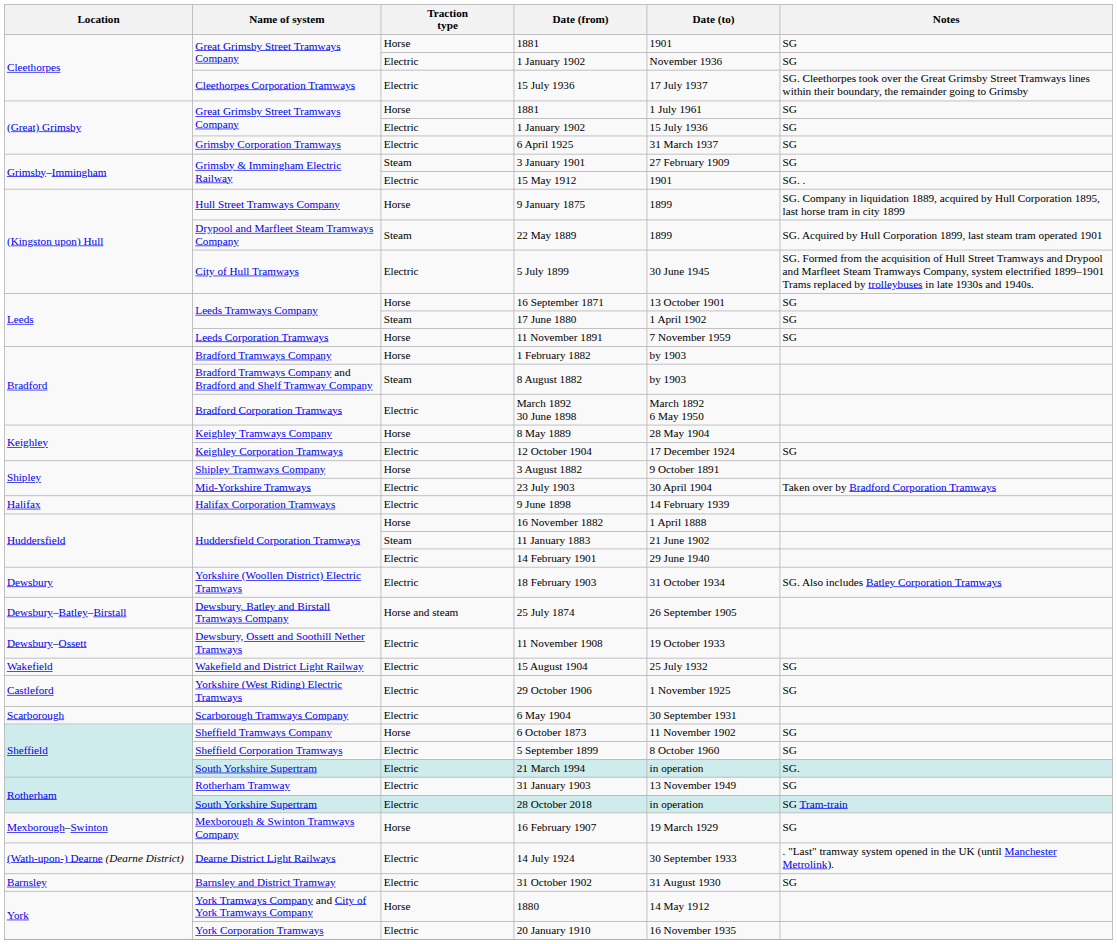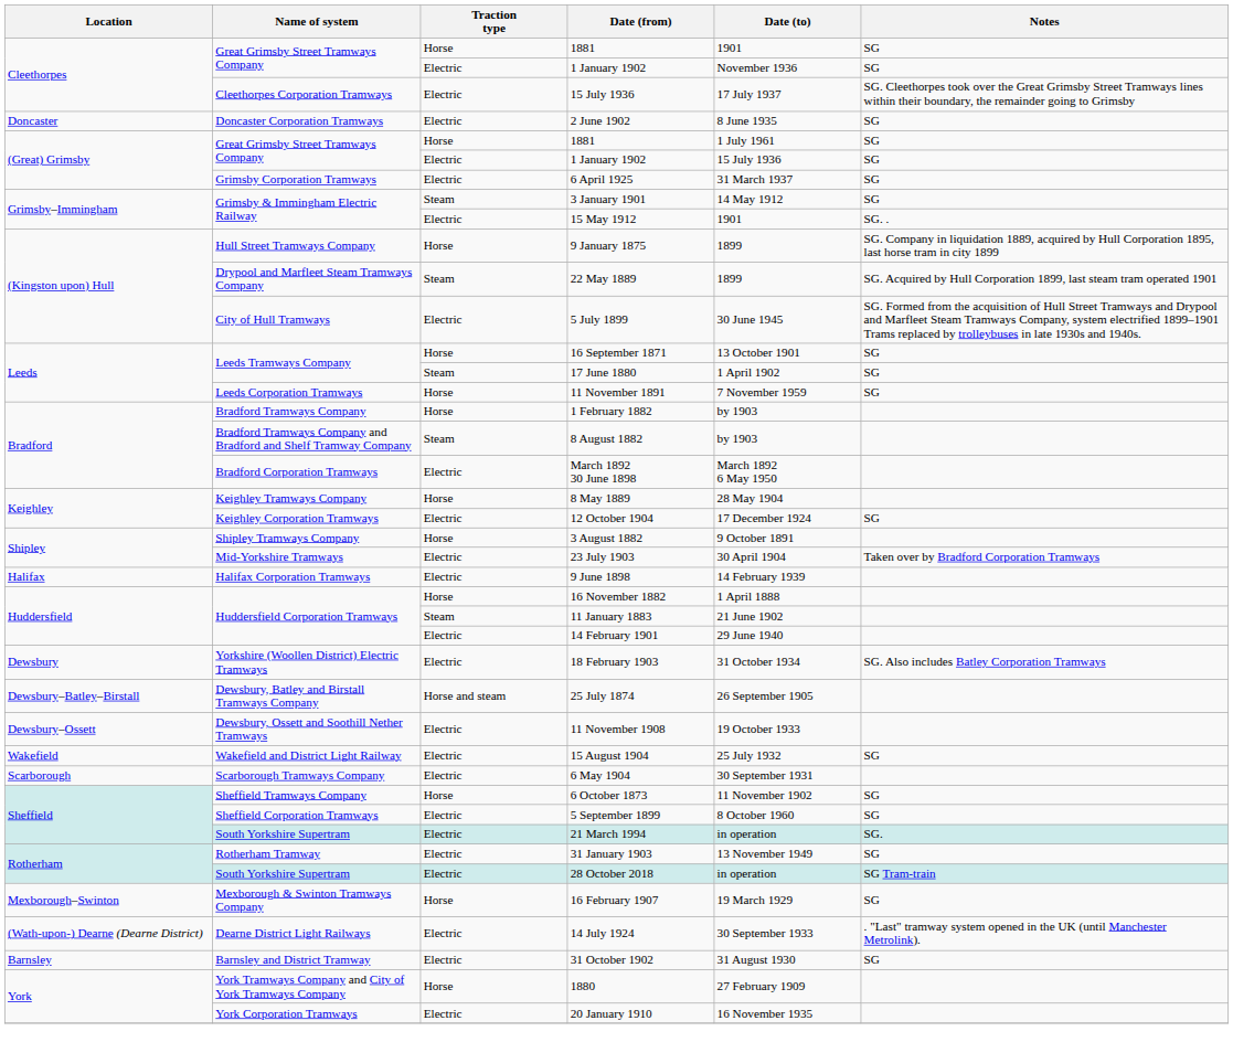 <table class="wikitable" width=100%>
 <tr>
 <th width=17%>Location</th>
 <th width=17%>Name of system</th>
 <th width=12%>Traction<br>type</th>
 <th width=12%>Date (from)</th>
 <th width=12%>Date (to)</th>
 <th width=30%>Notes</th>
 </tr>
 <tr>
 <td rowspan=3><a href='#'>Cleethorpes</a></td>
 <td rowspan=2><a href='#'>Great Grimsby Street Tramways Company</a></td>
 <td>Horse</td>
 <td>1881</td>
 <td>1901</td>
 <td>SG</td>
 </tr>
 <tr>
 <td>Electric</td>
 <td>1 January 1902</td>
 <td>November 1936</td>
 <td>SG</td>
 </tr>
 <tr>
 <td><a href='#'>Cleethorpes Corporation Tramways</a></td>
 <td>Electric</td>
 <td>15 July 1936</td>
 <td>17 July 1937</td>
 <td>SG. Cleethorpes took over the Great Grimsby Street Tramways lines within their boundary, the remainder going to Grimsby</td>
 </tr>
 <tr>
+<td><a href='#'>Doncaster</a></td>
+<td><a href='#'>Doncaster Corporation Tramways</a></td>
+<td>Electric</td>
+<td>2 June 1902</td>
+<td>8 June 1935</td>
+<td>SG</td>
+</tr>
+<tr>
 <td rowspan=3><a href='#'>(Great) Grimsby</a></td>
 <td rowspan=2><a href='#'>Great Grimsby Street Tramways Company</a></td>
 <td>Horse</td>
 <td>1881</td>
 <td>1 July 1961</td>
 <td>SG</td>
 </tr>
 <tr>
 <td>Electric</td>
 <td>1 January 1902</td>
 <td>15 July 1936</td>
 <td>SG</td>
 </tr>
 <tr>
 <td><a href='#'>Grimsby Corporation Tramways</a></td>
 <td>Electric</td>
 <td>6 April 1925</td>
 <td>31 March 1937</td>
 <td>SG</td>
 </tr>
 <tr>
 <td rowspan=2><a href='#'>Grimsby</a>–<a href='#'>Immingham</a></td>
 <td rowspan=2><a href='#'>Grimsby & Immingham Electric Railway</a></td>
 <td>Steam</td>
 <td>3 January 1901</td>
-<td>27 February 1909</td>
+<td>14 May 1912</td>
 <td>SG</td>
 </tr>
 <tr>
 <td>Electric</td>
 <td>15 May 1912</td>
 <td>1901</td>
 <td>SG. .</td>
 </tr>
 <tr>
 <td rowspan=3><a href='#'>(Kingston upon) Hull</a></td>
 <td><a href='#'>Hull Street Tramways Company</a></td>
 <td>Horse</td>
 <td>9 January 1875</td>
 <td>1899</td>
 <td>SG. Company in liquidation 1889, acquired by Hull Corporation 1895, last horse tram in city 1899</td>
 </tr>
 <tr>
 <td><a href='#'>Drypool and Marfleet Steam Tramways Company</a></td>
 <td>Steam</td>
 <td>22 May 1889</td>
 <td>1899</td>
 <td>SG. Acquired by Hull Corporation 1899, last steam tram operated 1901</td>
 </tr>
 <tr>
 <td><a href='#'>City of Hull Tramways</a></td>
 <td>Electric</td>
 <td>5 July 1899</td>
 <td>30 June 1945</td>
 <td>SG. Formed from the acquisition of Hull Street Tramways and Drypool and Marfleet Steam Tramways Company, system electrified 1899–1901<br>Trams replaced by <a href='#'>trolleybuses</a> in late 1930s and 1940s.</td>
 </tr>
 <tr>
 <td rowspan=3><a href='#'>Leeds</a></td>
 <td rowspan=2><a href='#'>Leeds Tramways Company</a></td>
 <td>Horse</td>
 <td>16 September 1871</td>
 <td>13 October 1901</td>
 <td>SG</td>
 </tr>
 <tr>
 <td>Steam</td>
 <td>17 June 1880</td>
 <td>1 April 1902</td>
 <td>SG</td>
 </tr>
 <tr>
 <td><a href='#'>Leeds Corporation Tramways</a></td>
 <td>Horse</td>
 <td>11 November 1891</td>
 <td>7 November 1959</td>
 <td>SG</td>
 </tr>
 <tr>
 <td rowspan=3><a href='#'>Bradford</a></td>
 <td><a href='#'>Bradford Tramways Company</a></td>
 <td>Horse</td>
 <td>1 February 1882</td>
 <td>by 1903</td>
 <td></td>
 </tr>
 <tr>
 <td><a href='#'>Bradford Tramways Company</a> and <a href='#'>Bradford and Shelf Tramway Company</a></td>
 <td>Steam</td>
 <td>8 August 1882</td>
 <td>by 1903</td>
 <td></td>
 </tr>
 <tr>
 <td><a href='#'>Bradford Corporation Tramways</a></td>
 <td>Electric</td>
 <td>March 1892<br>30 June 1898</td>
 <td>March 1892<br>6 May 1950</td>
 <td></td>
 </tr>
 <tr>
 <td rowspan=2><a href='#'>Keighley</a></td>
 <td><a href='#'>Keighley Tramways Company</a></td>
 <td>Horse</td>
 <td>8 May 1889</td>
 <td>28 May 1904</td>
 <td></td>
 </tr>
 <tr>
 <td><a href='#'>Keighley Corporation Tramways</a></td>
 <td>Electric</td>
 <td>12 October 1904</td>
 <td>17 December 1924</td>
 <td>SG</td>
 </tr>
 <tr>
 <td rowspan=2><a href='#'>Shipley</a></td>
 <td><a href='#'>Shipley Tramways Company</a></td>
 <td>Horse</td>
 <td>3 August 1882</td>
 <td>9 October 1891</td>
 <td> </td>
 </tr>
 <tr>
 <td><a href='#'>Mid-Yorkshire Tramways</a></td>
 <td>Electric</td>
 <td>23 July 1903</td>
 <td>30 April 1904</td>
 <td>Taken over by <a href='#'>Bradford Corporation Tramways</a></td>
 </tr>
 <tr>
 <td><a href='#'>Halifax</a></td>
 <td><a href='#'>Halifax Corporation Tramways</a></td>
 <td>Electric</td>
 <td>9 June 1898</td>
 <td>14 February 1939</td>
 <td></td>
 </tr>
 <tr>
 <td rowspan=3><a href='#'>Huddersfield</a></td>
 <td rowspan=3><a href='#'>Huddersfield Corporation Tramways</a></td>
 <td>Horse</td>
 <td>16 November 1882</td>
 <td>1 April 1888</td>
 <td></td>
 </tr>
 <tr>
 <td>Steam</td>
 <td>11 January 1883</td>
 <td>21 June 1902</td>
 <td></td>
 </tr>
 <tr>
 <td>Electric</td>
 <td>14 February 1901</td>
 <td>29 June 1940</td>
 <td></td>
 </tr>
 <tr>
 <td><a href='#'>Dewsbury</a></td>
 <td><a href='#'>Yorkshire (Woollen District) Electric Tramways</a></td>
 <td>Electric</td>
 <td>18 February 1903</td>
 <td>31 October 1934</td>
 <td>SG. Also includes <a href='#'>Batley Corporation Tramways</a></td>
 </tr>
 <tr>
 <td><a href='#'>Dewsbury</a>–<a href='#'>Batley</a>–<a href='#'>Birstall</a></td>
 <td><a href='#'>Dewsbury, Batley and Birstall Tramways Company</a></td>
 <td>Horse and steam</td>
 <td>25 July 1874</td>
 <td>26 September 1905</td>
 <td> </td>
 </tr>
 <tr>
 <td><a href='#'>Dewsbury</a>–<a href='#'>Ossett</a></td>
 <td><a href='#'>Dewsbury, Ossett and Soothill Nether Tramways</a></td>
 <td>Electric</td>
 <td>11 November 1908</td>
 <td>19 October 1933</td>
 <td> </td>
 </tr>
 <tr>
 <td><a href='#'>Wakefield</a></td>
 <td><a href='#'>Wakefield and District Light Railway</a></td>
 <td>Electric</td>
 <td>15 August 1904</td>
 <td>25 July 1932</td>
 <td>SG</td>
 </tr>
 <tr>
-<td><a href='#'>Castleford</a></td>
-<td><a href='#'>Yorkshire (West Riding) Electric Tramways</a></td>
-<td>Electric</td>
-<td>29 October 1906</td>
-<td>1 November 1925</td>
-<td>SG</td>
-</tr>
-<tr>
 <td><a href='#'>Scarborough</a></td>
 <td><a href='#'>Scarborough Tramways Company</a></td>
 <td>Electric</td>
 <td>6 May 1904</td>
 <td>30 September 1931</td>
 <td></td>
 </tr>
 <tr>
 <td rowspan=3 style="background:#CFECEC"><a href='#'>Sheffield</a></td>
 <td><a href='#'>Sheffield Tramways Company</a></td>
 <td>Horse</td>
 <td>6 October 1873</td>
 <td>11 November 1902</td>
 <td>SG</td>
 </tr>
 <tr>
 <td><a href='#'>Sheffield Corporation Tramways</a></td>
 <td>Electric</td>
 <td>5 September 1899</td>
 <td>8 October 1960</td>
 <td>SG</td>
 </tr>
 <tr>
 <td style="background:#CFECEC"><a href='#'>South Yorkshire Supertram</a></td>
 <td style="background:#CFECEC">Electric</td>
 <td style="background:#CFECEC">21 March 1994</td>
 <td style="background:#CFECEC">in operation</td>
 <td style="background:#CFECEC">SG. </td>
 </tr>
 <tr>
 <td rowspan=2 style="background:#CFECEC"><a href='#'>Rotherham</a></td>
 <td><a href='#'>Rotherham Tramway</a></td>
 <td>Electric</td>
 <td>31 January 1903</td>
 <td>13 November 1949</td>
 <td>SG</td>
 </tr>
 <tr>
 <td style="background:#CFECEC"><a href='#'>South Yorkshire Supertram</a></td>
 <td style="background:#CFECEC">Electric</td>
 <td style="background:#CFECEC">28 October 2018</td>
 <td style="background:#CFECEC">in operation</td>
 <td style="background:#CFECEC">SG <a href='#'>Tram-train</a></td>
 </tr>
 <tr>
 <td><a href='#'>Mexborough</a>–<a href='#'>Swinton</a></td>
 <td><a href='#'>Mexborough & Swinton Tramways Company</a></td>
 <td>Horse</td>
 <td>16 February 1907</td>
 <td>19 March 1929</td>
 <td>SG</td>
 </tr>
 <tr>
 <td><a href='#'>(Wath-upon-) Dearne</a> <em>(Dearne District)</em></td>
 <td><a href='#'>Dearne District Light Railways</a></td>
 <td>Electric</td>
 <td>14 July 1924</td>
 <td>30 September 1933</td>
 <td>. "Last" tramway system opened in the UK (until <a href='#'>Manchester Metrolink</a>).</td>
 </tr>
 <tr>
 <td><a href='#'>Barnsley</a></td>
 <td><a href='#'>Barnsley and District Tramway</a></td>
 <td>Electric</td>
 <td>31 October 1902</td>
 <td>31 August 1930</td>
 <td>SG</td>
 </tr>
 <tr>
 <td rowspan=2><a href='#'>York</a></td>
 <td><a href='#'>York Tramways Company</a> and <a href='#'>City of York Tramways Company</a></td>
 <td>Horse</td>
 <td>1880</td>
-<td>14 May 1912</td>
+<td>27 February 1909</td>
 <td></td>
 </tr>
 <tr>
 <td><a href='#'>York Corporation Tramways</a></td>
 <td>Electric</td>
 <td>20 January 1910</td>
 <td>16 November 1935</td>
 <td></td>
 </tr>
 <tr>
 </tr>
 </table>
